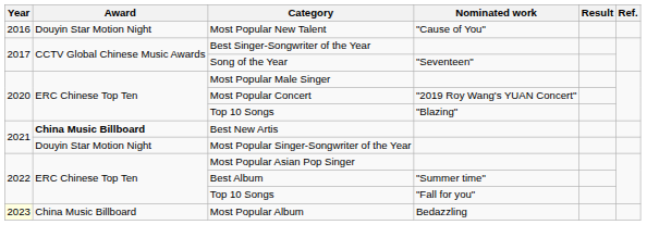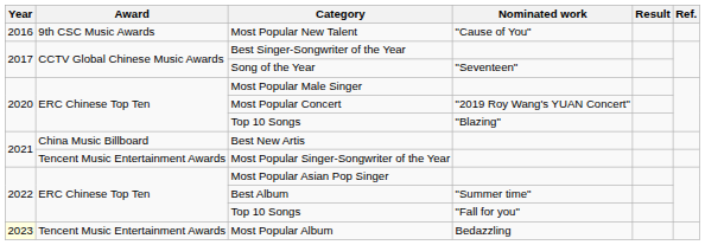 <table class="wikitable">
 <tr>
 <th>Year</th>
 <th>Award</th>
 <th>Category</th>
 <th>Nominated work</th>
 <th>Result</th>
 <th>Ref.</th>
 </tr>
 <tr>
 <td>2016</td>
-<td>Douyin Star Motion Night</td>
+<td>9th CSC Music Awards</td>
 <td>Most Popular New Talent</td>
 <td>"Cause of You"</td>
 <td></td>
 <td></td>
 </tr>
 <tr>
 <td rowspan=2>2017</td>
 <td rowspan=2>CCTV Global Chinese Music Awards</td>
 <td>Best Singer-Songwriter of the Year</td>
 <td></td>
 <td></td>
 <td rowspan=2></td>
 </tr>
 <tr>
 <td>Song of the Year</td>
 <td>"Seventeen"</td>
 <td></td>
 </tr>
 <tr>
 <td rowspan=3>2020</td>
 <td rowspan=3>ERC Chinese Top Ten</td>
 <td>Most Popular Male Singer</td>
 <td></td>
 <td></td>
 <td rowspan=3></td>
 </tr>
 <tr>
 <td>Most Popular Concert</td>
 <td>"2019 Roy Wang's YUAN Concert"</td>
 <td></td>
 </tr>
 <tr>
 <td>Top 10 Songs</td>
 <td>"Blazing"</td>
 <td></td>
 </tr>
 <tr>
 <td rowspan=2>2021</td>
-<td><strong>China Music Billboard</strong></td>
+<td>China Music Billboard</td>
 <td>Best New Artis</td>
 <td></td>
 <td></td>
 <td></td>
 </tr>
 <tr>
-<td>Douyin Star Motion Night</td>
+<td>Tencent Music Entertainment Awards</td>
 <td>Most Popular Singer-Songwriter of the Year</td>
 <td></td>
 <td></td>
 <td></td>
 </tr>
 <tr>
 <td rowspan=3>2022</td>
 <td rowspan=3>ERC Chinese Top Ten</td>
 <td>Most Popular Asian Pop Singer</td>
 <td></td>
 <td></td>
 <td rowspan=3></td>
 </tr>
 <tr>
 <td>Best Album</td>
 <td>"Summer time"</td>
 <td></td>
 </tr>
 <tr>
 <td>Top 10 Songs</td>
 <td>"Fall for you"</td>
 <td></td>
 </tr>
 <tr>
 <td style="background: lightyellow;">2023</td>
-<td>China Music Billboard</td>
+<td>Tencent Music Entertainment Awards</td>
 <td>Most Popular Album</td>
 <td>Bedazzling</td>
 <td></td>
 </tr>
 </table>
